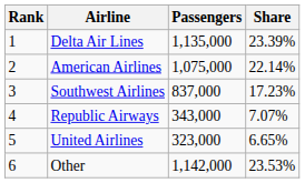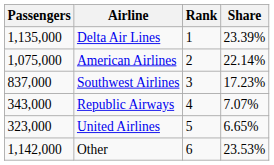 <table class="wikitable sortable" style="font-size: 95%">
 <tr>
+<th>Passengers</th>
+<th>Airline</th>
 <th>Rank</th>
-<th>Airline</th>
-<th>Passengers</th>
 <th>Share</th>
 </tr>
 <tr>
+<td>1,135,000</td>
+<td><a href='#'>Delta Air Lines</a></td>
 <td>1</td>
-<td><a href='#'>Delta Air Lines</a></td>
-<td>1,135,000</td>
 <td>23.39%</td>
 </tr>
 <tr>
+<td>1,075,000</td>
+<td><a href='#'>American Airlines</a></td>
 <td>2</td>
-<td><a href='#'>American Airlines</a></td>
-<td>1,075,000</td>
 <td>22.14%</td>
 </tr>
 <tr>
+<td>837,000</td>
+<td><a href='#'>Southwest Airlines</a></td>
 <td>3</td>
-<td><a href='#'>Southwest Airlines</a></td>
-<td>837,000</td>
 <td>17.23%</td>
 </tr>
 <tr>
+<td>343,000</td>
+<td><a href='#'>Republic Airways</a></td>
 <td>4</td>
-<td><a href='#'>Republic Airways</a></td>
-<td>343,000</td>
 <td>7.07%</td>
 </tr>
 <tr>
+<td>323,000</td>
+<td><a href='#'>United Airlines</a></td>
 <td>5</td>
-<td><a href='#'>United Airlines</a></td>
-<td>323,000</td>
 <td>6.65%</td>
 </tr>
 <tr>
+<td>1,142,000</td>
+<td>Other</td>
 <td>6</td>
-<td>Other</td>
-<td>1,142,000</td>
 <td>23.53%</td>
 </tr>
 </table>
